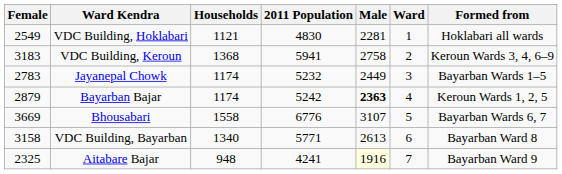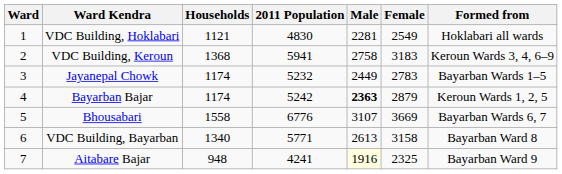 <table class=wikitable style="text-align:center;">
 <tr>
-<th>Female</th>
+<th>Ward</th>
 <th>Ward Kendra</th>
 <th>Households</th>
 <th>2011 Population</th>
 <th>Male</th>
-<th>Ward</th>
+<th>Female</th>
 <th>Formed  from</th>
 </tr>
 <tr>
-<td>2549</td>
+<td>1</td>
 <td>VDC Building, <a href='#'>Hoklabari</a></td>
 <td>1121</td>
 <td>4830</td>
 <td>2281</td>
-<td>1</td>
+<td>2549</td>
 <td>Hoklabari all wards</td>
 </tr>
 <tr>
-<td>3183</td>
+<td>2</td>
 <td>VDC Building, <a href='#'>Keroun</a></td>
 <td>1368</td>
 <td>5941</td>
 <td>2758</td>
-<td>2</td>
+<td>3183</td>
 <td>Keroun Wards 3, 4, 6–9</td>
 </tr>
 <tr>
-<td>2783</td>
+<td>3</td>
 <td><a href='#'>Jayanepal Chowk</a></td>
 <td>1174</td>
 <td>5232</td>
 <td>2449</td>
-<td>3</td>
+<td>2783</td>
 <td>Bayarban Wards 1–5</td>
 </tr>
 <tr>
-<td>2879</td>
+<td>4</td>
 <td><a href='#'>Bayarban</a> Bajar</td>
 <td>1174</td>
 <td>5242</td>
 <td><strong>2363</strong></td>
-<td>4</td>
+<td>2879</td>
 <td>Keroun Wards 1, 2, 5</td>
 </tr>
 <tr>
-<td>3669</td>
+<td>5</td>
 <td><a href='#'>Bhousabari</a></td>
 <td>1558</td>
 <td>6776</td>
 <td>3107</td>
-<td>5</td>
+<td>3669</td>
 <td>Bayarban Wards 6, 7</td>
 </tr>
 <tr>
-<td>3158</td>
+<td>6</td>
 <td>VDC Building, Bayarban</td>
 <td>1340</td>
 <td>5771</td>
 <td>2613</td>
-<td>6</td>
+<td>3158</td>
 <td>Bayarban Ward 8</td>
 </tr>
 <tr>
-<td>2325</td>
+<td>7</td>
 <td><a href='#'>Aitabare</a> Bajar</td>
 <td>948</td>
 <td>4241</td>
 <td style="background: lightyellow;">1916</td>
-<td>7</td>
+<td>2325</td>
 <td>Bayarban Ward 9</td>
 </tr>
 </table>
